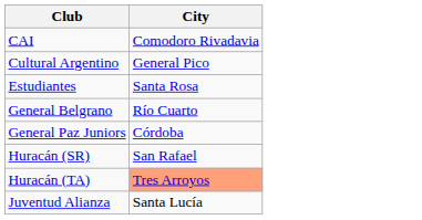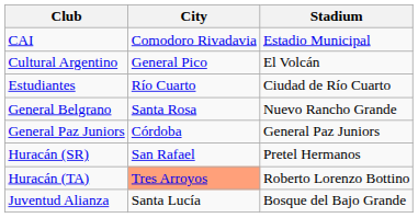 <table class="wikitable sortable">
 <tr>
 <th>Club</th>
 <th>City</th>
+<th>Stadium</th>
 </tr>
 <tr>
 <td> <a href='#'>CAI</a></td>
 <td><a href='#'>Comodoro Rivadavia</a></td>
+<td><a href='#'>Estadio Municipal</a></td>
 </tr>
 <tr>
 <td> <a href='#'>Cultural Argentino</a></td>
 <td><a href='#'>General Pico</a></td>
+<td>El Volcán</td>
 </tr>
 <tr>
 <td> <a href='#'>Estudiantes</a></td>
-<td><a href='#'>Santa Rosa</a></td>
+<td><a href='#'>Río Cuarto</a></td>
+<td>Ciudad de Río Cuarto</td>
 </tr>
 <tr>
 <td> <a href='#'>General Belgrano</a></td>
-<td><a href='#'>Río Cuarto</a></td>
+<td><a href='#'>Santa Rosa</a></td>
+<td>Nuevo Rancho Grande</td>
 </tr>
 <tr>
 <td> <a href='#'>General Paz Juniors</a></td>
 <td><a href='#'>Córdoba</a></td>
+<td>General Paz Juniors</td>
 </tr>
 <tr>
 <td> <a href='#'>Huracán (SR)</a></td>
 <td><a href='#'>San Rafael</a></td>
+<td>Pretel Hermanos</td>
 </tr>
 <tr>
 <td> <a href='#'>Huracán (TA)</a></td>
 <td style="background: lightsalmon;"><a href='#'>Tres Arroyos</a></td>
+<td>Roberto Lorenzo Bottino</td>
 </tr>
 <tr>
 <td> <a href='#'>Juventud Alianza</a></td>
 <td>Santa Lucía</td>
+<td>Bosque del Bajo Grande</td>
 </tr>
 </table>
